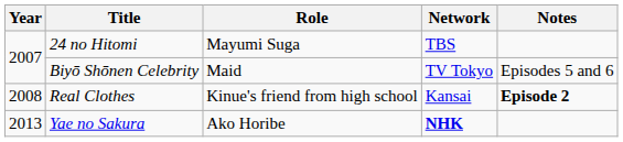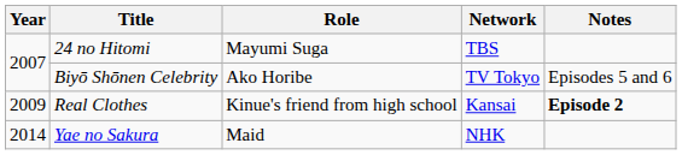 <table class="wikitable">
 <tr>
 <th>Year</th>
 <th>Title</th>
 <th>Role</th>
 <th>Network</th>
 <th>Notes</th>
 </tr>
 <tr>
 <td rowspan="2">2007</td>
 <td><em>24 no Hitomi</em></td>
 <td>Mayumi Suga</td>
 <td><a href='#'>TBS</a></td>
 <td></td>
 </tr>
 <tr>
 <td><em>Biyō Shōnen Celebrity</em></td>
-<td>Maid</td>
+<td>Ako Horibe</td>
 <td><a href='#'>TV Tokyo</a></td>
 <td>Episodes 5 and 6</td>
 </tr>
 <tr>
-<td>2008</td>
+<td>2009</td>
 <td><em>Real Clothes</em></td>
 <td>Kinue's friend from high school</td>
 <td><a href='#'>Kansai</a></td>
 <td><strong>Episode 2</strong></td>
 </tr>
 <tr>
-<td>2013</td>
+<td>2014</td>
 <td><em><a href='#'>Yae no Sakura</a></em></td>
-<td>Ako Horibe</td>
-<td><strong><a href='#'>NHK</a></strong></td>
+<td>Maid</td>
+<td><a href='#'>NHK</a></td>
 <td></td>
 </tr>
 </table>
